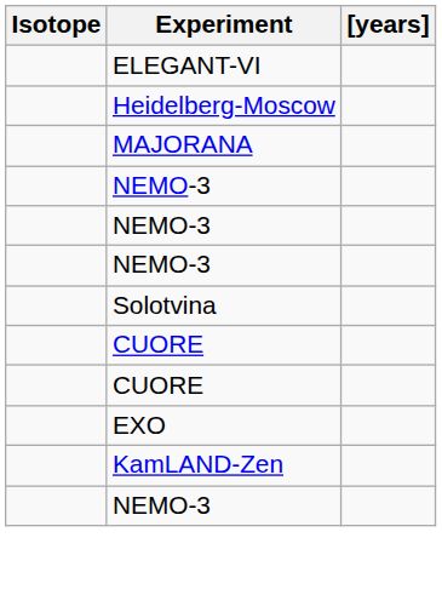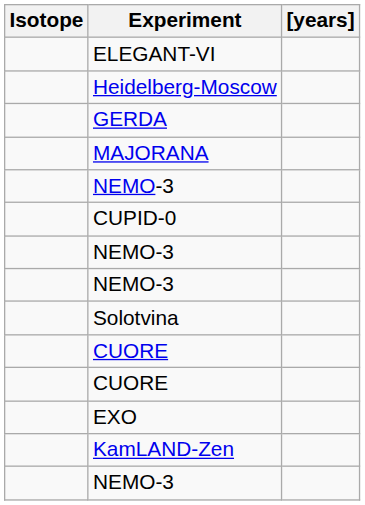 <table class="wikitable sortable">
 <tr>
 <th>Isotope</th>
 <th>Experiment</th>
 <th> [years]</th>
 </tr>
 <tr>
 <td></td>
 <td>ELEGANT-VI</td>
 <td></td>
 </tr>
 <tr>
 <td></td>
 <td><a href='#'>Heidelberg-Moscow</a></td>
 <td></td>
 </tr>
 <tr>
 <td></td>
+<td><a href='#'>GERDA</a></td>
+<td></td>
+</tr>
+<tr>
+<td></td>
 <td><a href='#'>MAJORANA</a></td>
 <td></td>
 </tr>
 <tr>
 <td></td>
 <td><a href='#'>NEMO</a>-3</td>
+<td></td>
+</tr>
+<tr>
+<td></td>
+<td>CUPID-0</td>
 <td></td>
 </tr>
 <tr>
 <td></td>
 <td>NEMO-3</td>
 <td></td>
 </tr>
 <tr>
 <td></td>
 <td>NEMO-3</td>
 <td></td>
 </tr>
 <tr>
 <td></td>
 <td>Solotvina</td>
 <td></td>
 </tr>
 <tr>
 <td></td>
 <td><a href='#'>CUORE</a></td>
 <td></td>
 </tr>
 <tr>
 <td></td>
 <td>CUORE</td>
 <td></td>
 </tr>
 <tr>
 <td></td>
 <td>EXO</td>
 <td></td>
 </tr>
 <tr>
 <td></td>
 <td><a href='#'>KamLAND-Zen</a></td>
 <td></td>
 </tr>
 <tr>
 <td></td>
 <td>NEMO-3</td>
 <td></td>
 </tr>
 </table>
